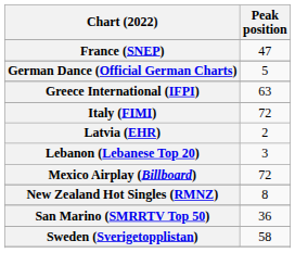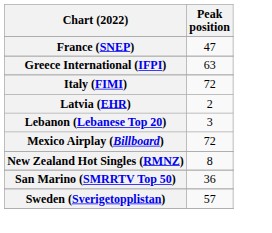 <table class="wikitable sortable plainrowheaders" style="text-align:center">
 <tr>
 <th scope="col">Chart (2022)</th>
 <th scope="col">Peak<br>position</th>
 </tr>
 <tr>
 </tr>
 <tr>
 </tr>
 <tr>
 </tr>
 <tr>
 </tr>
 <tr>
 </tr>
 <tr>
 </tr>
 <tr>
 <th scope="row">France (<a href='#'>SNEP</a>)</th>
 <td>47</td>
 </tr>
 <tr>
-</tr>
-<tr>
-<th scope="row">German Dance (<a href='#'>Official German Charts</a>)</th>
-<td>5</td>
 </tr>
 <tr>
 </tr>
 <tr>
 <th scope="row">Greece International (<a href='#'>IFPI</a>)</th>
 <td>63</td>
 </tr>
 <tr>
 </tr>
 <tr>
 </tr>
 <tr>
 </tr>
 <tr>
 </tr>
 <tr>
 <th scope="row">Italy (<a href='#'>FIMI</a>)</th>
 <td>72</td>
 </tr>
 <tr>
 <th scope="row">Latvia (<a href='#'>EHR</a>)</th>
 <td>2</td>
 </tr>
 <tr>
 <th scope="row">Lebanon (<a href='#'>Lebanese Top 20</a>)</th>
 <td>3</td>
 </tr>
 <tr>
 <th scope="row">Mexico Airplay (<em><a href='#'>Billboard</a></em>)</th>
 <td>72</td>
 </tr>
 <tr>
 </tr>
 <tr>
 </tr>
 <tr>
 <th scope="row">New Zealand Hot Singles (<a href='#'>RMNZ</a>)</th>
 <td>8</td>
 </tr>
 <tr>
 </tr>
 <tr>
 </tr>
 <tr>
 </tr>
 <tr>
 <th scope="row">San Marino (<a href='#'>SMRRTV Top 50</a>)</th>
 <td>36</td>
 </tr>
 <tr>
 </tr>
 <tr>
 </tr>
 <tr>
 <th scope="row">Sweden (<a href='#'>Sverigetopplistan</a>)</th>
-<td>58</td>
+<td>57</td>
 </tr>
 <tr>
 </tr>
 <tr>
 </tr>
 <tr>
 </tr>
 <tr>
 </tr>
 </table>
